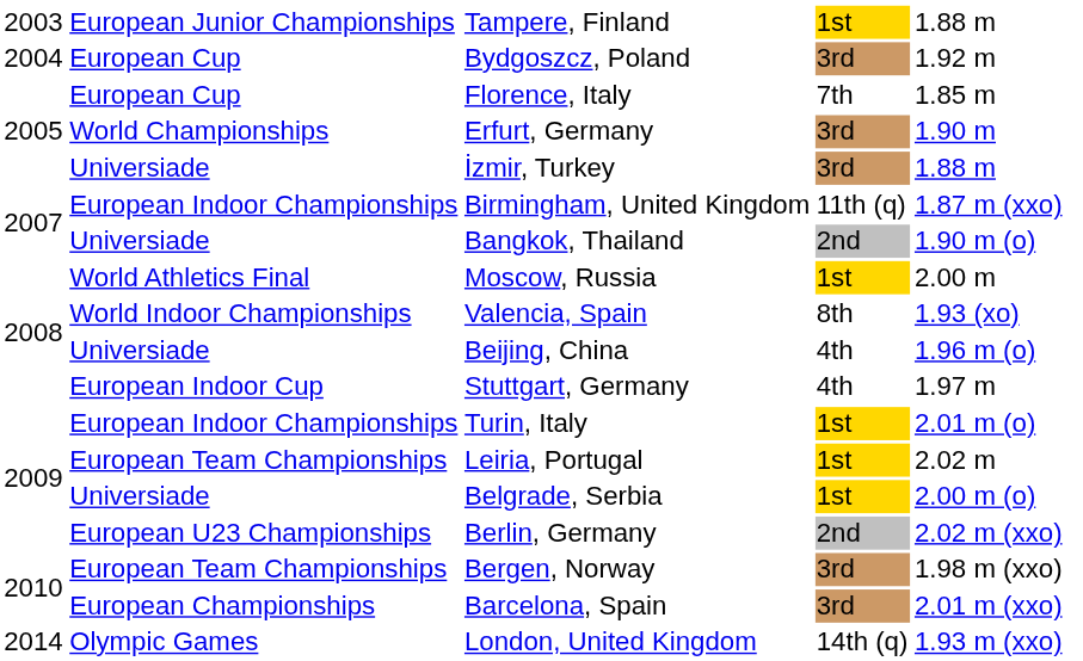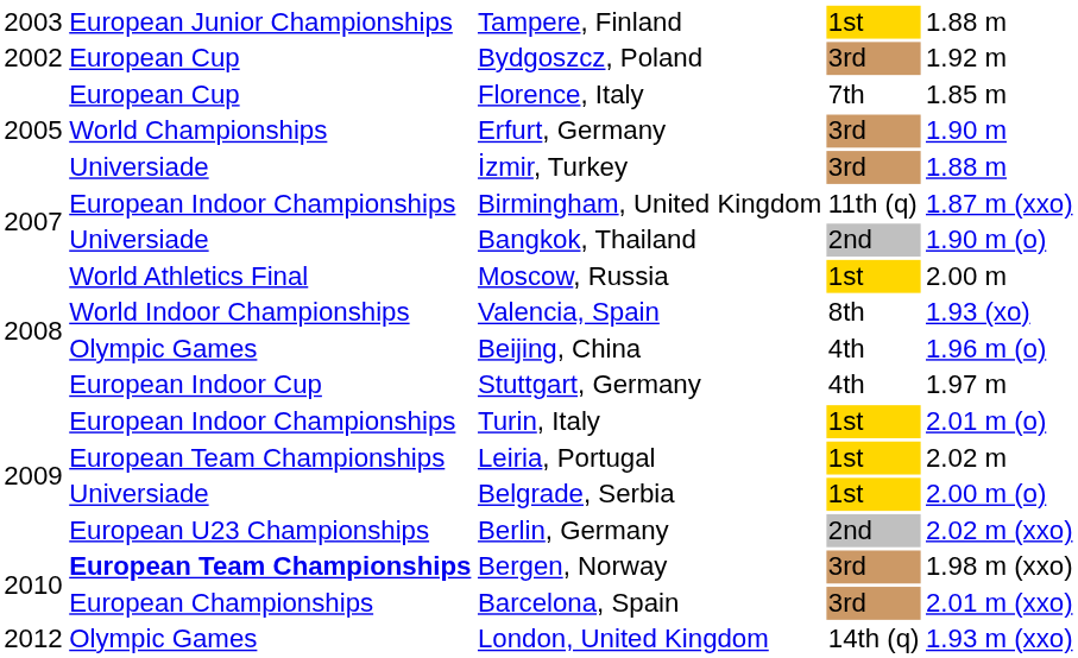 <table>
 <tr>
 <td>2003</td>
 <td><a href='#'>European Junior Championships</a></td>
 <td><a href='#'>Tampere</a>, Finland</td>
 <td bgcolor=gold>1st</td>
 <td>1.88 m</td>
 </tr>
 <tr>
-<td>2004</td>
+<td>2002</td>
 <td><a href='#'>European Cup</a></td>
 <td><a href='#'>Bydgoszcz</a>, Poland</td>
 <td bgcolor=cc9966>3rd</td>
 <td>1.92 m</td>
 </tr>
 <tr>
 <td rowspan=3>2005</td>
 <td><a href='#'>European Cup</a></td>
 <td><a href='#'>Florence</a>, Italy</td>
 <td>7th</td>
 <td>1.85 m</td>
 </tr>
 <tr>
 <td><a href='#'>World Championships</a></td>
 <td><a href='#'>Erfurt</a>, Germany</td>
 <td bgcolor=cc9966>3rd</td>
 <td><a href='#'>1.90 m</a></td>
 </tr>
 <tr>
 <td><a href='#'>Universiade</a></td>
 <td><a href='#'>İzmir</a>, Turkey</td>
 <td bgcolor=cc9966>3rd</td>
 <td><a href='#'>1.88 m</a></td>
 </tr>
 <tr>
 <td rowspan=2>2007</td>
 <td><a href='#'>European Indoor Championships</a></td>
 <td><a href='#'>Birmingham</a>, United Kingdom</td>
 <td>11th (q)</td>
 <td><a href='#'>1.87 m (xxo)</a></td>
 </tr>
 <tr>
 <td><a href='#'>Universiade</a></td>
 <td><a href='#'>Bangkok</a>, Thailand</td>
 <td bgcolor=silver>2nd</td>
 <td><a href='#'>1.90 m (o)</a></td>
 </tr>
 <tr>
 <td rowspan=4>2008</td>
 <td><a href='#'>World Athletics Final</a></td>
 <td><a href='#'>Moscow</a>, Russia</td>
 <td bgcolor=gold>1st</td>
 <td>2.00 m</td>
 </tr>
 <tr>
 <td><a href='#'>World Indoor Championships</a></td>
 <td><a href='#'>Valencia, Spain</a></td>
 <td>8th</td>
 <td><a href='#'>1.93 (xo)</a></td>
 </tr>
 <tr>
-<td><a href='#'>Universiade</a></td>
+<td><a href='#'>Olympic Games</a></td>
 <td><a href='#'>Beijing</a>, China</td>
 <td>4th</td>
 <td><a href='#'>1.96 m (o)</a></td>
 </tr>
 <tr>
 <td><a href='#'>European Indoor Cup</a></td>
 <td><a href='#'>Stuttgart</a>, Germany</td>
 <td>4th</td>
 <td>1.97 m</td>
 </tr>
 <tr>
 <td rowspan=4>2009</td>
 <td><a href='#'>European Indoor Championships</a></td>
 <td><a href='#'>Turin</a>, Italy</td>
 <td bgcolor=gold>1st</td>
 <td><a href='#'>2.01 m (o)</a></td>
 </tr>
 <tr>
 <td><a href='#'>European Team Championships</a></td>
 <td><a href='#'>Leiria</a>, Portugal</td>
 <td bgcolor=gold>1st</td>
 <td>2.02 m</td>
 </tr>
 <tr>
 <td><a href='#'>Universiade</a></td>
 <td><a href='#'>Belgrade</a>, Serbia</td>
 <td bgcolor=gold>1st</td>
 <td><a href='#'>2.00 m (o)</a></td>
 </tr>
 <tr>
 <td><a href='#'>European U23 Championships</a></td>
 <td><a href='#'>Berlin</a>, Germany</td>
 <td bgcolor=silver>2nd</td>
 <td><a href='#'>2.02 m (xxo)</a></td>
 </tr>
 <tr>
 <td rowspan=2>2010</td>
-<td><a href='#'>European Team Championships</a></td>
+<td><strong><a href='#'>European Team Championships</a></strong></td>
 <td><a href='#'>Bergen</a>, Norway</td>
 <td bgcolor=cc9966>3rd</td>
 <td>1.98 m (xxo)</td>
 </tr>
 <tr>
 <td><a href='#'>European Championships</a></td>
 <td><a href='#'>Barcelona</a>, Spain</td>
 <td bgcolor=cc9966>3rd</td>
 <td><a href='#'>2.01 m (xxo)</a></td>
 </tr>
 <tr>
-<td>2014</td>
+<td>2012</td>
 <td><a href='#'>Olympic Games</a></td>
 <td><a href='#'>London, United Kingdom</a></td>
 <td>14th (q)</td>
 <td><a href='#'>1.93 m (xxo)</a></td>
 </tr>
 </table>
